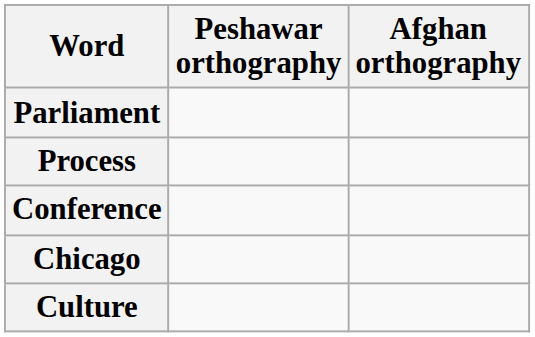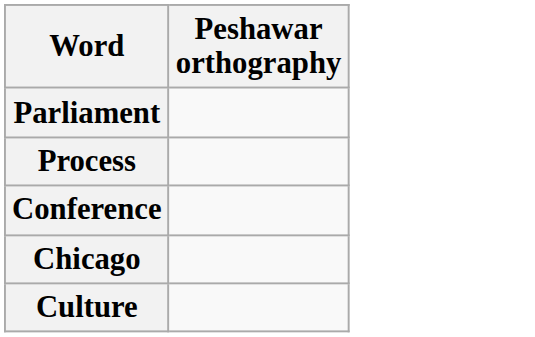 <table class="wikitable">
 <tr align="center">
 <th>Word</th>
 <th>Peshawar<br>orthography</th>
-<th>Afghan<br>orthography</th>
 </tr>
 <tr>
 <th>Parliament</th>
-<td align="center"></td>
 <td align="center"></td>
 </tr>
 <tr>
 <th>Process</th>
 <td align="center"></td>
-<td align="center"></td>
 </tr>
 <tr>
 <th>Conference</th>
-<td align="center"></td>
 <td align="center"></td>
 </tr>
 <tr>
 <th>Chicago</th>
 <td align="center"></td>
-<td align="center"></td>
 </tr>
 <tr>
 <th>Culture</th>
 <td align="center"></td>
-<td align="center"></td>
 </tr>
 </table>
